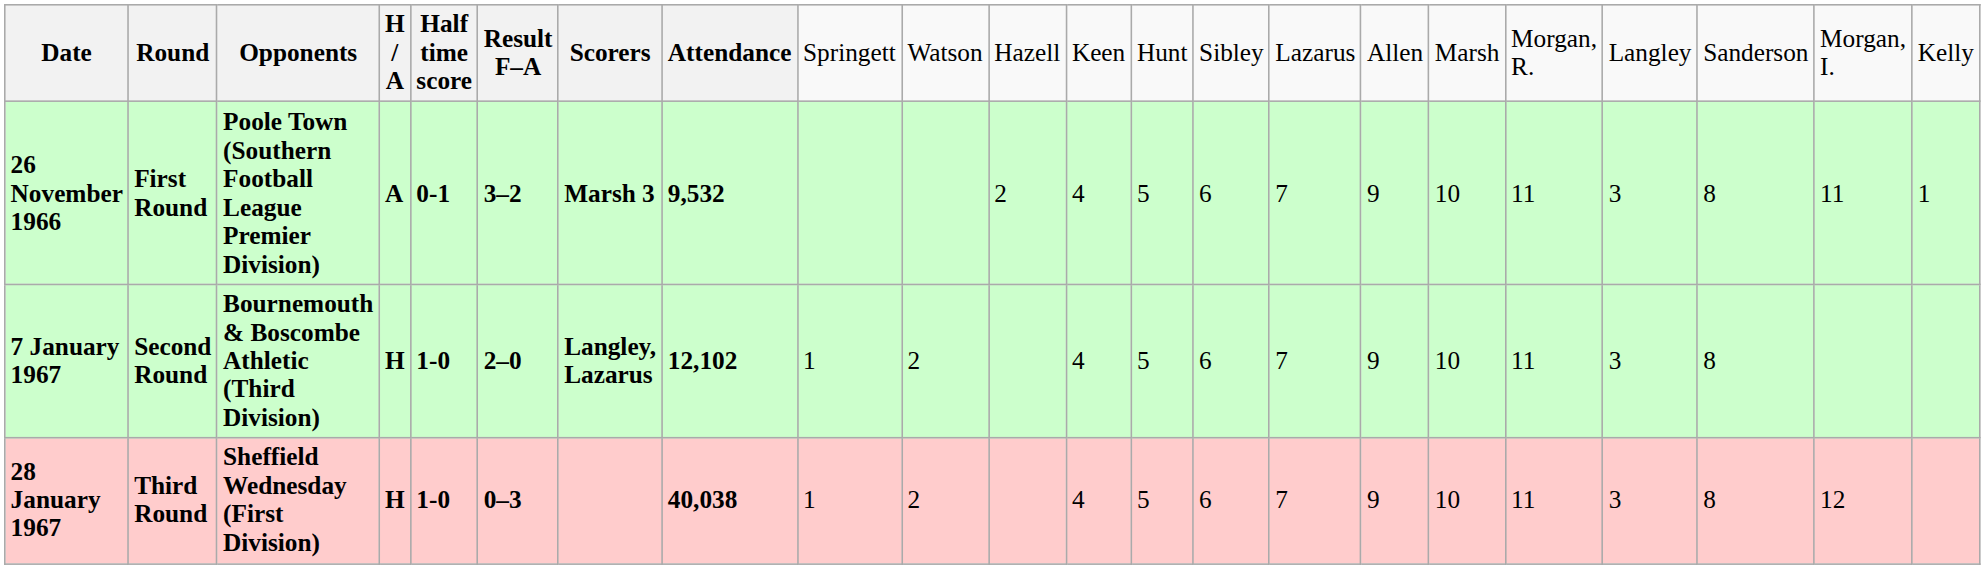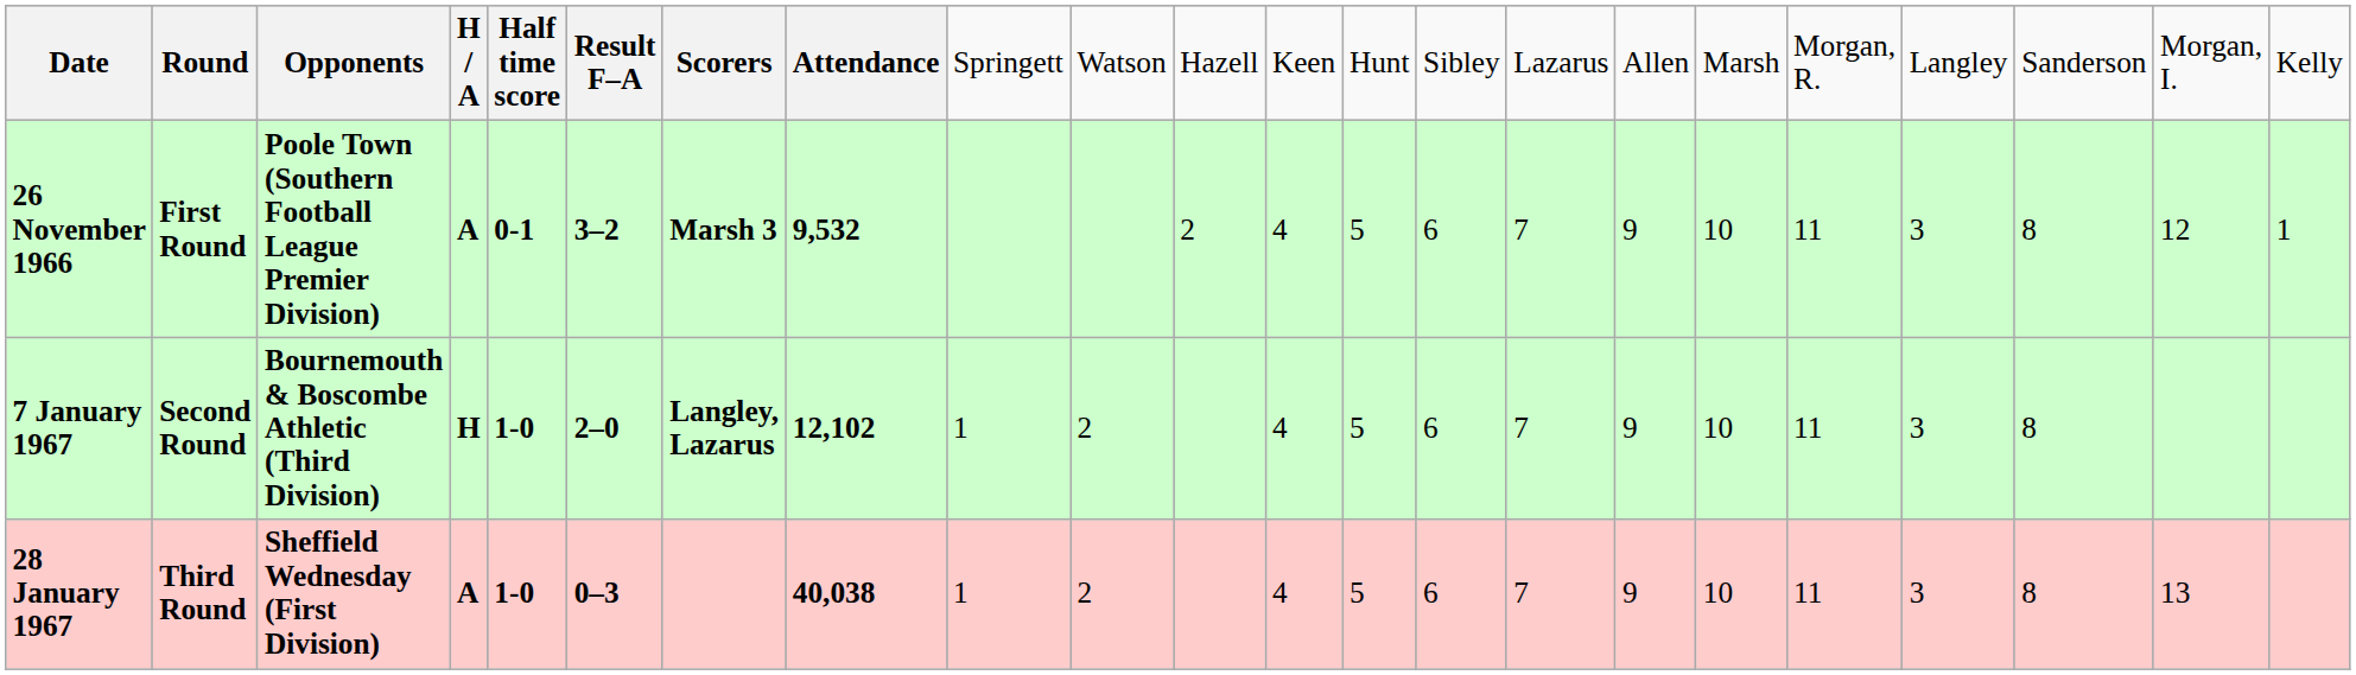 <table class="wikitable">
 <tr>
 <th><strong>Date</strong></th>
 <th><strong>Round</strong></th>
 <th><strong>Opponents</strong></th>
 <th><strong>H / A</strong></th>
 <th><strong>Half time score</strong></th>
 <th><strong>Result</strong><br><strong>F–A</strong></th>
 <th><strong>Scorers</strong></th>
 <th><strong>Attendance</strong></th>
 <td>Springett</td>
 <td>Watson</td>
 <td>Hazell</td>
 <td>Keen</td>
 <td>Hunt</td>
 <td>Sibley</td>
 <td>Lazarus</td>
 <td>Allen</td>
 <td>Marsh</td>
 <td>Morgan, R.</td>
 <td>Langley</td>
 <td>Sanderson</td>
 <td>Morgan, I.</td>
 <td>Kelly</td>
 </tr>
 <tr bgcolor="#ccffcc">
 <td><strong>26 November 1966</strong></td>
 <td><strong>First Round</strong></td>
 <td><strong>Poole Town (Southern Football League Premier Division)</strong></td>
 <td><strong>A</strong></td>
 <td><strong>0-1</strong></td>
 <td><strong>3–2</strong></td>
 <td><strong>Marsh 3</strong></td>
 <td><strong>9,532</strong></td>
 <td></td>
 <td></td>
 <td>2</td>
 <td>4</td>
 <td>5</td>
 <td>6</td>
 <td>7</td>
 <td>9</td>
 <td>10</td>
 <td>11</td>
 <td>3</td>
 <td>8</td>
-<td>11</td>
+<td>12</td>
 <td>1</td>
 </tr>
 <tr bgcolor="#ccffcc">
 <td><strong>7 January 1967</strong></td>
 <td><strong>Second Round</strong></td>
 <td><strong>Bournemouth & Boscombe Athletic (Third Division)</strong></td>
 <td><strong>H</strong></td>
 <td><strong>1-0</strong></td>
 <td><strong>2–0</strong></td>
 <td><strong>Langley, Lazarus</strong></td>
 <td><strong>12,102</strong></td>
 <td>1</td>
 <td>2</td>
 <td></td>
 <td>4</td>
 <td>5</td>
 <td>6</td>
 <td>7</td>
 <td>9</td>
 <td>10</td>
 <td>11</td>
 <td>3</td>
 <td>8</td>
 <td></td>
 <td></td>
 </tr>
 <tr bgcolor="#ffcccc">
 <td><strong>28 January 1967</strong></td>
 <td><strong>Third Round</strong></td>
 <td><strong>Sheffield Wednesday (First Division)</strong></td>
-<td><strong>H</strong></td>
+<td><strong>A</strong></td>
 <td><strong>1-0</strong></td>
 <td><strong>0–3</strong></td>
 <td></td>
 <td><strong>40,038</strong></td>
 <td>1</td>
 <td>2</td>
 <td></td>
 <td>4</td>
 <td>5</td>
 <td>6</td>
 <td>7</td>
 <td>9</td>
 <td>10</td>
 <td>11</td>
 <td>3</td>
 <td>8</td>
-<td>12</td>
+<td>13</td>
 <td></td>
 </tr>
 </table>
